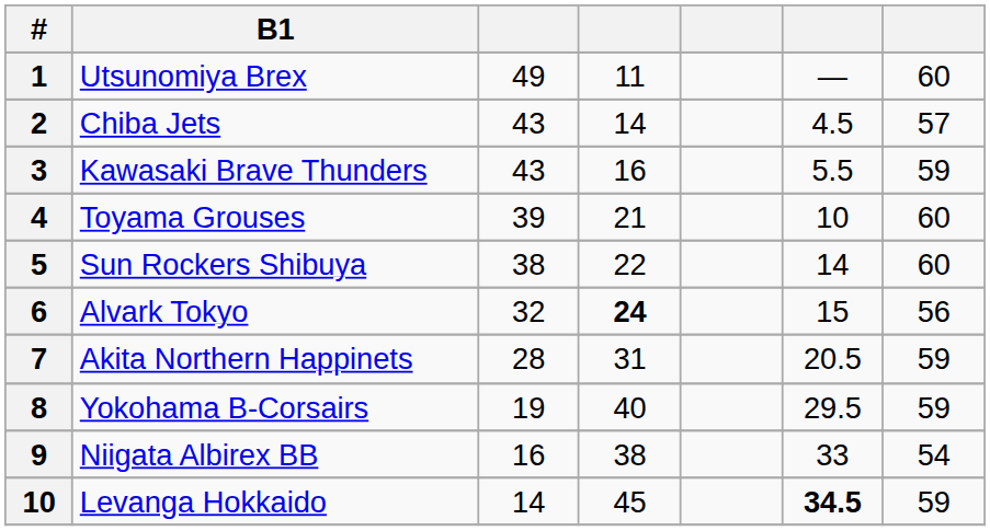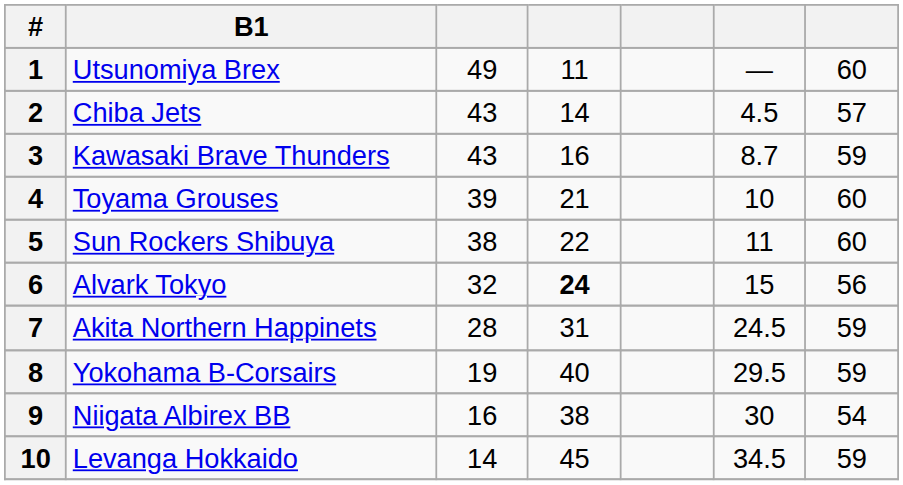 <table class="wikitable" width="500" style="font-size:95%; text-align:center">
 <tr>
 <th width="5%">#</th>
 <th width="30%">B1</th>
 <th width="7.5%"></th>
 <th width="7.5%"></th>
 <th width="7.5%"></th>
 <th width="7.5%"></th>
 <th width="7.5%"></th>
 </tr>
 <tr>
 </tr>
 <tr>
 <th>1</th>
 <td style="text-align:left;"><a href='#'>Utsunomiya Brex</a></td>
 <td>49</td>
 <td>11</td>
 <td></td>
 <td>—</td>
 <td>60</td>
 </tr>
 <tr>
 </tr>
 <tr>
 <th>2</th>
 <td style="text-align:left;"><a href='#'>Chiba Jets</a></td>
 <td>43</td>
 <td>14</td>
 <td></td>
 <td>4.5</td>
 <td>57</td>
 </tr>
 <tr>
 </tr>
 <tr>
 <th>3</th>
 <td style="text-align:left;"><a href='#'>Kawasaki Brave Thunders</a></td>
 <td>43</td>
 <td>16</td>
 <td></td>
-<td>5.5</td>
+<td>8.7</td>
 <td>59</td>
 </tr>
 <tr>
 </tr>
 <tr>
 <th>4</th>
 <td style="text-align:left;"><a href='#'>Toyama Grouses</a></td>
 <td>39</td>
 <td>21</td>
 <td></td>
 <td>10</td>
 <td>60</td>
 </tr>
 <tr>
 </tr>
 <tr>
 <th>5</th>
 <td style="text-align:left;"><a href='#'>Sun Rockers Shibuya</a></td>
 <td>38</td>
 <td>22</td>
 <td></td>
-<td>14</td>
+<td>11</td>
 <td>60</td>
 </tr>
 <tr>
 </tr>
 <tr>
 <th>6</th>
 <td style="text-align:left;"><a href='#'>Alvark Tokyo</a></td>
 <td>32</td>
 <td><strong>24</strong></td>
 <td></td>
 <td>15</td>
 <td>56</td>
 </tr>
 <tr>
 </tr>
 <tr>
 <th>7</th>
 <td style="text-align:left;"><a href='#'>Akita Northern Happinets</a></td>
 <td>28</td>
 <td>31</td>
 <td></td>
-<td>20.5</td>
+<td>24.5</td>
 <td>59</td>
 </tr>
 <tr>
 </tr>
 <tr>
 <th>8</th>
 <td style="text-align:left;"><a href='#'>Yokohama B-Corsairs</a></td>
 <td>19</td>
 <td>40</td>
 <td></td>
 <td>29.5</td>
 <td>59</td>
 </tr>
 <tr>
 </tr>
 <tr>
 <th>9</th>
 <td style="text-align:left;"><a href='#'>Niigata Albirex BB</a></td>
 <td>16</td>
 <td>38</td>
 <td></td>
-<td>33</td>
+<td>30</td>
 <td>54</td>
 </tr>
 <tr>
 </tr>
 <tr>
 <th>10</th>
 <td style="text-align:left;"><a href='#'>Levanga Hokkaido</a></td>
 <td>14</td>
 <td>45</td>
 <td></td>
-<td><strong>34.5</strong></td>
+<td>34.5</td>
 <td>59</td>
 </tr>
 <tr>
 </tr>
 </table>
